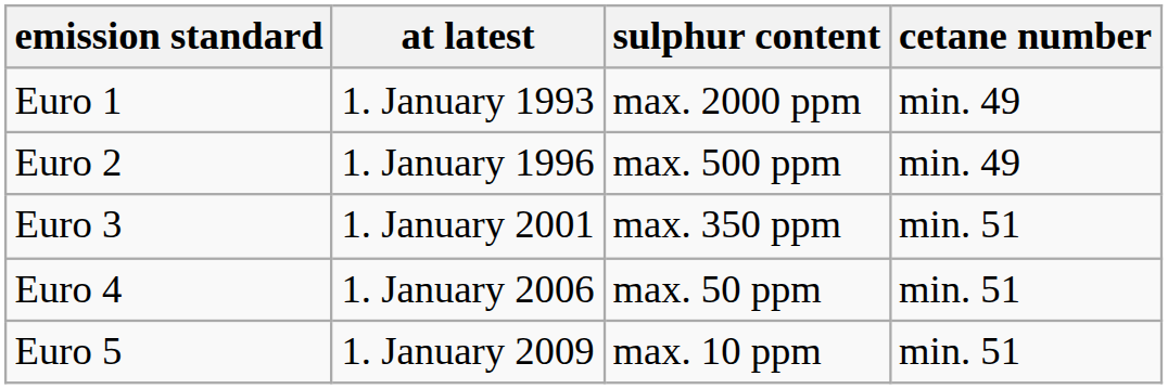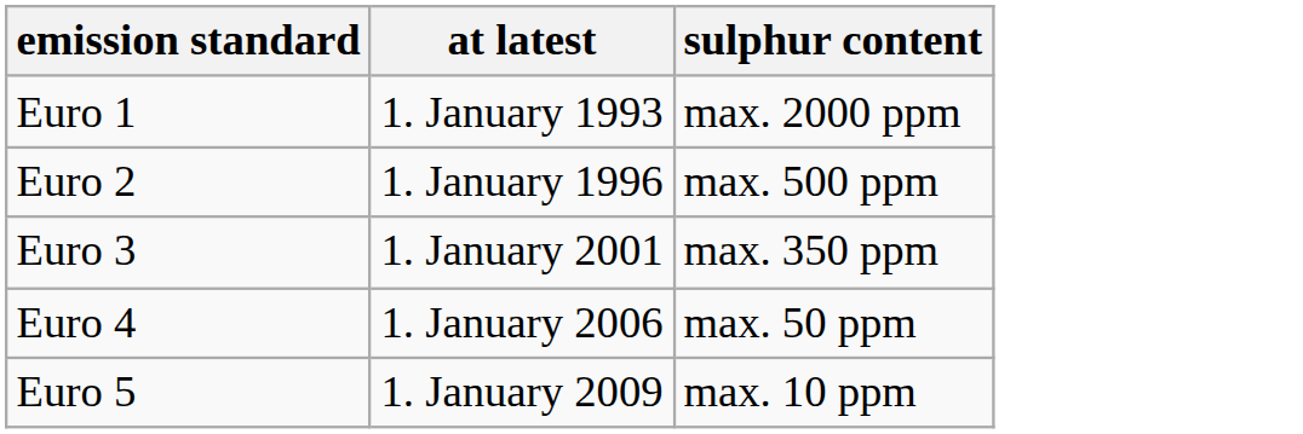 <table class="wikitable">
 <tr>
 <th>emission standard</th>
 <th>at latest</th>
 <th>sulphur content</th>
-<th>cetane number</th>
 </tr>
 <tr>
 <td>Euro 1</td>
 <td>1. January 1993</td>
 <td>max. 2000 ppm</td>
-<td>min. 49</td>
 </tr>
 <tr>
 <td>Euro 2</td>
 <td>1. January 1996</td>
 <td>max. 500 ppm</td>
-<td>min. 49</td>
 </tr>
 <tr>
 <td>Euro 3</td>
 <td>1. January 2001</td>
 <td>max. 350 ppm</td>
-<td>min. 51</td>
 </tr>
 <tr>
 <td>Euro 4</td>
 <td>1. January 2006</td>
 <td>max. 50 ppm</td>
-<td>min. 51</td>
 </tr>
 <tr>
 <td>Euro 5</td>
 <td>1. January 2009</td>
 <td>max. 10 ppm</td>
-<td>min. 51</td>
 </tr>
 </table>
